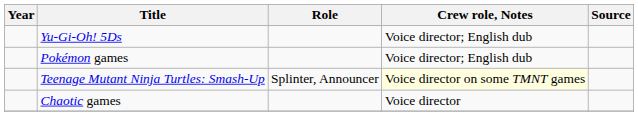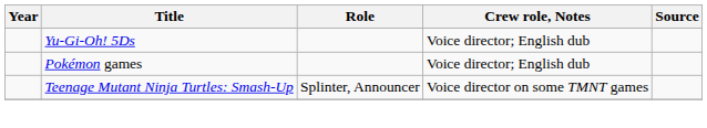 <table class="wikitable sortable plainrowheaders">
 <tr>
 <th>Year</th>
 <th>Title</th>
 <th>Role</th>
 <th class="unsortable">Crew role, Notes</th>
 <th class="unsortable">Source</th>
 </tr>
 <tr>
 <td></td>
 <td><em><a href='#'>Yu-Gi-Oh! 5Ds</a></em></td>
 <td></td>
 <td>Voice director; English dub</td>
 <td></td>
 </tr>
 <tr>
 <td></td>
 <td><em><a href='#'>Pokémon</a></em> games</td>
 <td></td>
 <td>Voice director; English dub</td>
 <td></td>
 </tr>
 <tr>
 <td></td>
 <td><em><a href='#'>Teenage Mutant Ninja Turtles: Smash-Up</a></em></td>
 <td>Splinter, Announcer</td>
-<td style="background: lightyellow;">Voice director on some <em>TMNT</em> games</td>
-<td></td>
-</tr>
-<tr>
-<td></td>
-<td><em><a href='#'>Chaotic</a></em> games</td>
-<td></td>
-<td>Voice director</td>
+<td>Voice director on some <em>TMNT</em> games</td>
 <td></td>
 </tr>
 <tr>
 </tr>
 </table>
